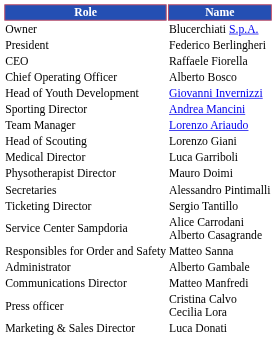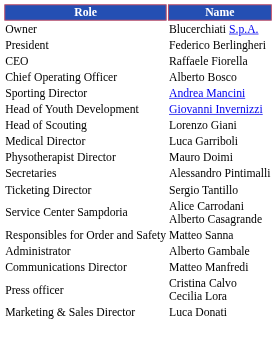 <table class="toccolours">
 <tr>
 <th style="background:#244fb3;color:#ffffff;border:1px solid #f44a4a">Role</th>
 <th style="background:#244fb3;color:#ffffff;border:1px solid #f44a4a">Name</th>
 </tr>
 <tr>
 <td>Owner</td>
 <td> Blucerchiati <a href='#'>S.p.A.</a></td>
 </tr>
 <tr>
 <td>President</td>
 <td> Federico Berlingheri</td>
 </tr>
 <tr>
 <td>CEO</td>
 <td> Raffaele Fiorella</td>
 </tr>
 <tr>
 <td>Chief Operating Officer</td>
 <td> Alberto Bosco</td>
 </tr>
 <tr>
-<td>Head of Youth Development</td>
-<td> <a href='#'>Giovanni Invernizzi</a></td>
-</tr>
-<tr>
 <td>Sporting Director</td>
 <td> <a href='#'>Andrea Mancini</a></td>
 </tr>
 <tr>
-<td>Team Manager</td>
-<td> <a href='#'>Lorenzo Ariaudo</a></td>
+<td>Head of Youth Development</td>
+<td> <a href='#'>Giovanni Invernizzi</a></td>
 </tr>
 <tr>
 <td>Head of Scouting</td>
 <td> Lorenzo Giani</td>
 </tr>
 <tr>
 <td>Medical Director</td>
 <td> Luca Garriboli</td>
 </tr>
 <tr>
 <td>Physotherapist Director</td>
 <td> Mauro Doimi</td>
 </tr>
 <tr>
 <td>Secretaries</td>
 <td> Alessandro Pintimalli</td>
 </tr>
 <tr>
 <td>Ticketing Director</td>
 <td> Sergio Tantillo</td>
 </tr>
 <tr>
 <td>Service Center Sampdoria</td>
 <td> Alice Carrodani <br>  Alberto Casagrande</td>
 </tr>
 <tr>
 <td>Responsibles for Order and Safety</td>
 <td> Matteo Sanna</td>
 </tr>
 <tr>
 <td>Administrator</td>
 <td> Alberto Gambale</td>
 </tr>
 <tr>
 <td>Communications Director</td>
 <td> Matteo Manfredi</td>
 </tr>
 <tr>
 <td>Press officer</td>
 <td> Cristina Calvo <br>  Cecilia Lora</td>
 </tr>
 <tr>
 <td>Marketing & Sales Director</td>
 <td> Luca Donati</td>
 </tr>
 </table>
